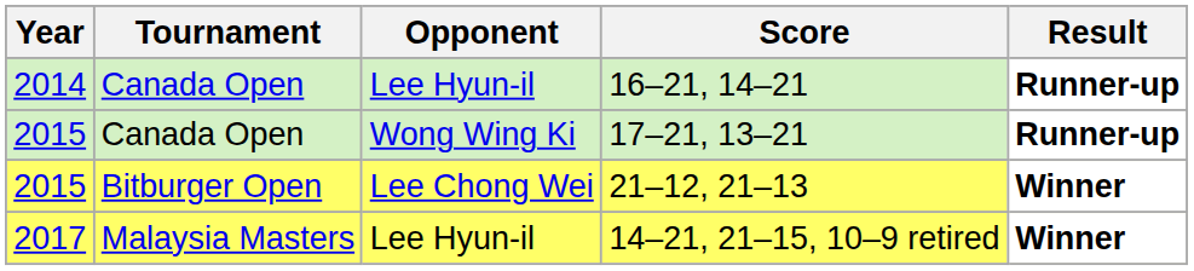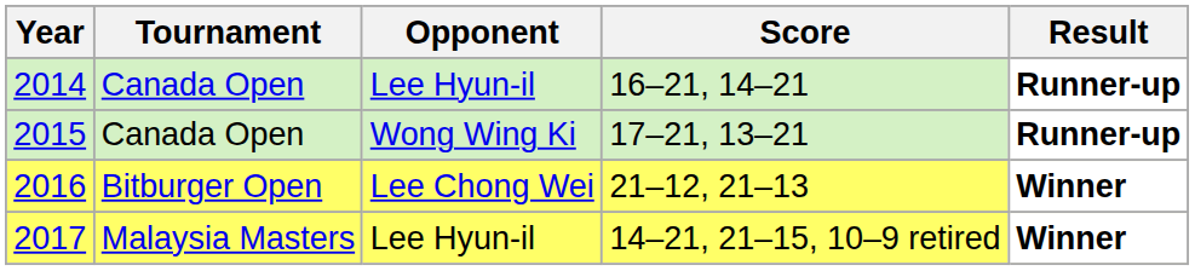 <table class="sortable wikitable" style="font-size: 90%">
 <tr>
 <th>Year</th>
 <th>Tournament</th>
 <th>Opponent</th>
 <th>Score</th>
 <th>Result</th>
 </tr>
 <tr style="background:#D4F1C5">
 <td align="center"><a href='#'>2014</a></td>
 <td align="left"><a href='#'>Canada Open</a></td>
 <td align="left"> <a href='#'>Lee Hyun-il</a></td>
 <td align="left">16–21, 14–21</td>
 <td style="text-align:left; background:white"> <strong>Runner-up</strong></td>
 </tr>
 <tr style="background:#D4F1C5">
 <td align="center"><a href='#'>2015</a></td>
 <td align="left">Canada Open</td>
 <td align="left"> <a href='#'>Wong Wing Ki</a></td>
 <td align="left">17–21, 13–21</td>
 <td style="text-align:left; background:white"> <strong>Runner-up</strong></td>
 </tr>
 <tr style="background:#FFFF67">
-<td align="center"><a href='#'>2015</a></td>
+<td align="center"><a href='#'>2016</a></td>
 <td align="left"><a href='#'>Bitburger Open</a></td>
 <td align="left"> <a href='#'>Lee Chong Wei</a></td>
 <td align="left">21–12, 21–13</td>
 <td style="text-align:left; background:white"> <strong>Winner</strong></td>
 </tr>
 <tr style="background:#FFFF67">
 <td align="center"><a href='#'>2017</a></td>
 <td align="left"><a href='#'>Malaysia Masters</a></td>
 <td align="left"> Lee Hyun-il</td>
 <td align="left">14–21, 21–15, 10–9 retired</td>
 <td style="text-align:left; background:white"> <strong>Winner</strong></td>
 </tr>
 </table>
